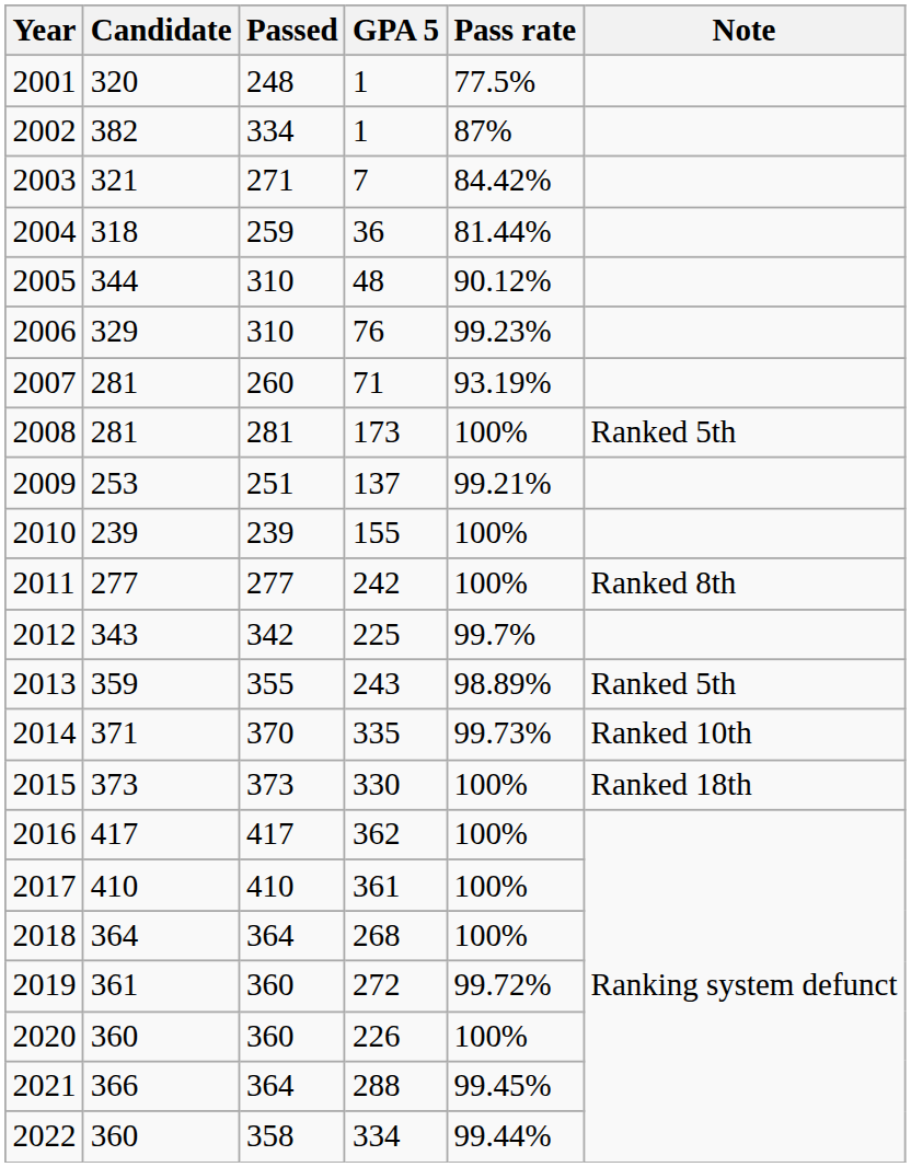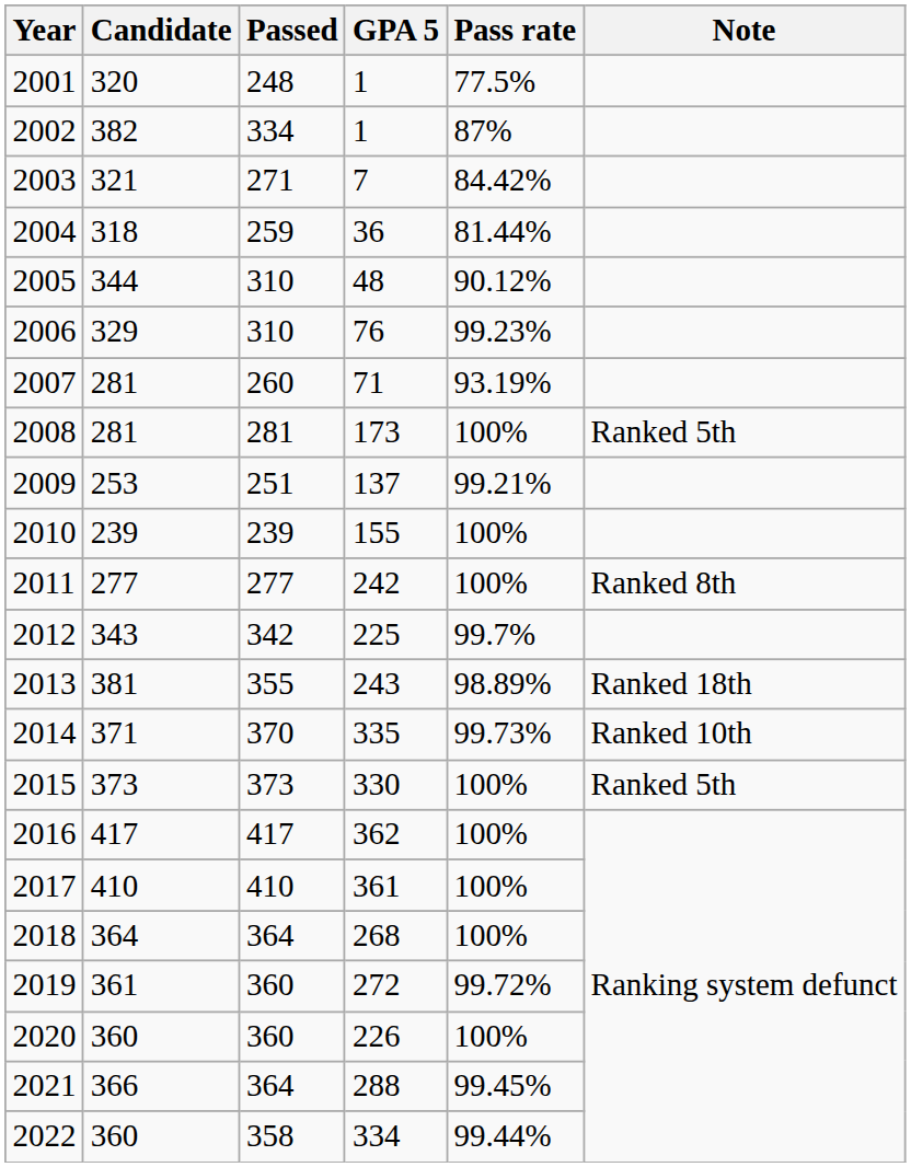 <table class="wikitable">
 <tr>
 <th>Year</th>
 <th>Candidate</th>
 <th>Passed</th>
 <th>GPA 5</th>
 <th>Pass rate</th>
 <th>Note</th>
 </tr>
 <tr>
 <td>2001</td>
 <td>320</td>
 <td>248</td>
 <td>1</td>
 <td>77.5%</td>
 <td></td>
 </tr>
 <tr>
 <td>2002</td>
 <td>382</td>
 <td>334</td>
 <td>1</td>
 <td>87%</td>
 <td></td>
 </tr>
 <tr>
 <td>2003</td>
 <td>321</td>
 <td>271</td>
 <td>7</td>
 <td>84.42%</td>
 <td></td>
 </tr>
 <tr>
 <td>2004</td>
 <td>318</td>
 <td>259</td>
 <td>36</td>
 <td>81.44%</td>
 <td></td>
 </tr>
 <tr>
 <td>2005</td>
 <td>344</td>
 <td>310</td>
 <td>48</td>
 <td>90.12%</td>
 <td></td>
 </tr>
 <tr>
 <td>2006</td>
 <td>329</td>
 <td>310</td>
 <td>76</td>
 <td>99.23%</td>
 <td></td>
 </tr>
 <tr>
 <td>2007</td>
 <td>281</td>
 <td>260</td>
 <td>71</td>
 <td>93.19%</td>
 <td></td>
 </tr>
 <tr>
 <td>2008</td>
 <td>281</td>
 <td>281</td>
 <td>173</td>
 <td>100%</td>
 <td>Ranked 5th</td>
 </tr>
 <tr>
 <td>2009</td>
 <td>253</td>
 <td>251</td>
 <td>137</td>
 <td>99.21%</td>
 <td></td>
 </tr>
 <tr>
 <td>2010</td>
 <td>239</td>
 <td>239</td>
 <td>155</td>
 <td>100%</td>
 <td></td>
 </tr>
 <tr>
 <td>2011</td>
 <td>277</td>
 <td>277</td>
 <td>242</td>
 <td>100%</td>
 <td>Ranked 8th</td>
 </tr>
 <tr>
 <td>2012</td>
 <td>343</td>
 <td>342</td>
 <td>225</td>
 <td>99.7%</td>
 <td></td>
 </tr>
 <tr>
 <td>2013</td>
-<td>359</td>
+<td>381</td>
 <td>355</td>
 <td>243</td>
 <td>98.89%</td>
-<td>Ranked 5th</td>
+<td>Ranked 18th</td>
 </tr>
 <tr>
 <td>2014</td>
 <td>371</td>
 <td>370</td>
 <td>335</td>
 <td>99.73%</td>
 <td>Ranked 10th</td>
 </tr>
 <tr>
 <td>2015</td>
 <td>373</td>
 <td>373</td>
 <td>330</td>
 <td>100%</td>
-<td>Ranked 18th</td>
+<td>Ranked 5th</td>
 </tr>
 <tr>
 <td>2016</td>
 <td>417</td>
 <td>417</td>
 <td>362</td>
 <td>100%</td>
 <td rowspan="7">Ranking system defunct</td>
 </tr>
 <tr>
 <td>2017</td>
 <td>410</td>
 <td>410</td>
 <td>361</td>
 <td>100%</td>
 </tr>
 <tr>
 <td>2018</td>
 <td>364</td>
 <td>364</td>
 <td>268</td>
 <td>100%</td>
 </tr>
 <tr>
 <td>2019</td>
 <td>361</td>
 <td>360</td>
 <td>272</td>
 <td>99.72%</td>
 </tr>
 <tr>
 <td>2020</td>
 <td>360</td>
 <td>360</td>
 <td>226</td>
 <td>100%</td>
 </tr>
 <tr>
 <td>2021</td>
 <td>366</td>
 <td>364</td>
 <td>288</td>
 <td>99.45%</td>
 </tr>
 <tr>
 <td>2022</td>
 <td>360</td>
 <td>358</td>
 <td>334</td>
 <td>99.44%</td>
 </tr>
 </table>
